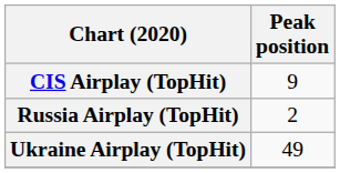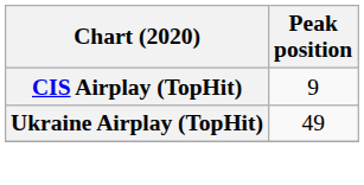 <table class="wikitable plainrowheaders sortable" style="text-align:center">
 <tr>
 <th scope="col">Chart (2020)</th>
 <th scope="col">Peak<br>position</th>
 </tr>
 <tr>
 <th scope="row"><a href='#'>CIS</a> Airplay (TopHit)</th>
 <td>9</td>
 </tr>
 <tr>
-<th scope="row">Russia Airplay (TopHit)</th>
-<td>2</td>
-</tr>
-<tr>
 <th scope="row">Ukraine Airplay (TopHit)</th>
 <td>49</td>
 </tr>
 <tr>
 </tr>
 </table>
